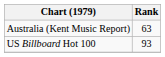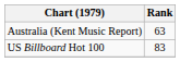 <table class="wikitable">
 <tr>
 <th align="left">Chart (1979)</th>
 <th style="text-align:center;">Rank</th>
 </tr>
 <tr>
 <td>Australia (Kent Music Report)</td>
 <td style="text-align:center;">63</td>
 </tr>
 <tr>
 <td>US <em>Billboard</em> Hot 100</td>
-<td style="text-align:center;">93</td>
+<td style="text-align:center;">83</td>
 </tr>
 <tr>
 </tr>
 </table>
